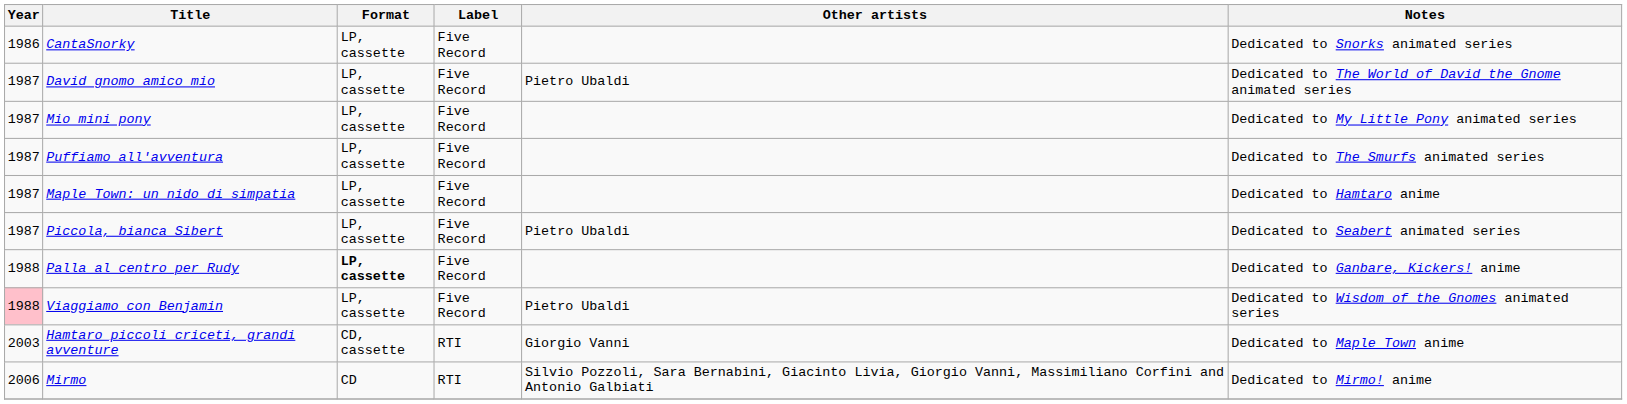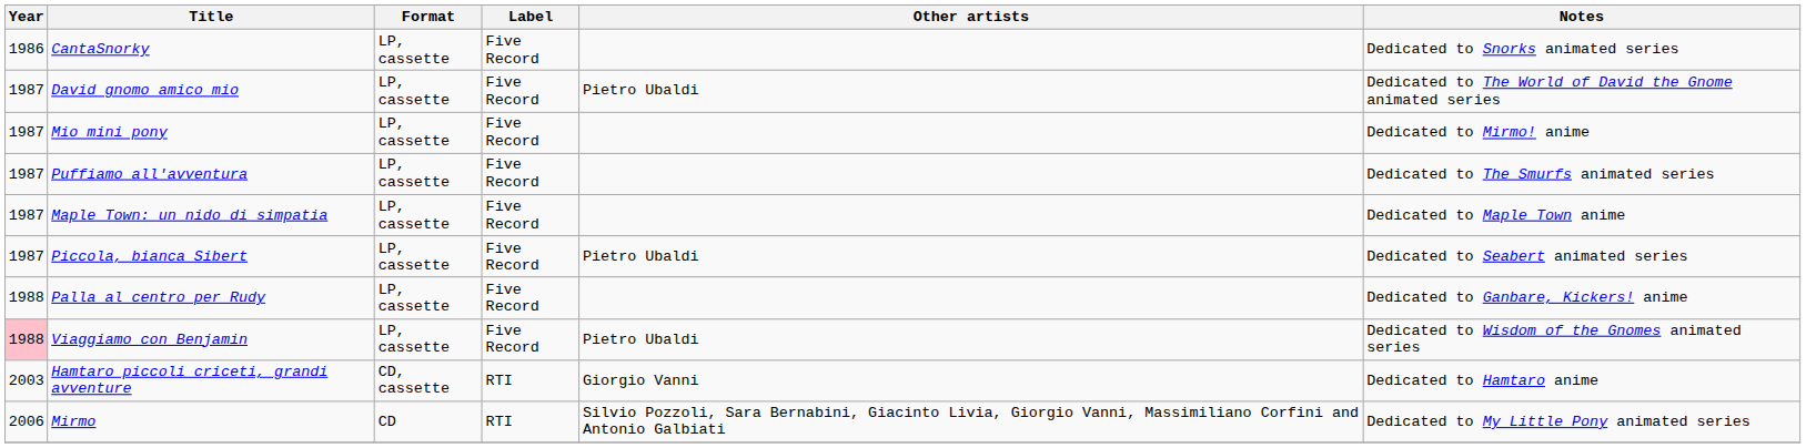 <table class=wikitable>
 <tr>
 <th>Year</th>
 <th>Title</th>
 <th>Format</th>
 <th>Label</th>
 <th>Other artists</th>
 <th>Notes</th>
 </tr>
 <tr>
 <td>1986</td>
 <td><em><a href='#'>CantaSnorky</a></em></td>
 <td>LP, cassette</td>
 <td>Five Record</td>
 <td></td>
 <td>Dedicated to <em><a href='#'>Snorks</a></em> animated series</td>
 </tr>
 <tr>
 <td>1987</td>
 <td><em><a href='#'>David gnomo amico mio</a></em></td>
 <td>LP, cassette</td>
 <td>Five Record</td>
 <td>Pietro Ubaldi</td>
 <td>Dedicated to <em><a href='#'>The World of David the Gnome</a></em> animated series</td>
 </tr>
 <tr>
 <td>1987</td>
 <td><em><a href='#'>Mio mini pony</a></em></td>
 <td>LP, cassette</td>
 <td>Five Record</td>
 <td></td>
-<td>Dedicated to <em><a href='#'>My Little Pony</a></em> animated series</td>
+<td>Dedicated to <em><a href='#'>Mirmo!</a></em> anime</td>
 </tr>
 <tr>
 <td>1987</td>
 <td><em><a href='#'>Puffiamo all'avventura</a></em></td>
 <td>LP, cassette</td>
 <td>Five Record</td>
 <td></td>
 <td>Dedicated to <em><a href='#'>The Smurfs</a></em> animated series</td>
 </tr>
 <tr>
 <td>1987</td>
 <td><em><a href='#'>Maple Town: un nido di simpatia</a></em></td>
 <td>LP, cassette</td>
 <td>Five Record</td>
 <td></td>
-<td>Dedicated to <em><a href='#'>Hamtaro</a></em> anime</td>
+<td>Dedicated to <em><a href='#'>Maple Town</a></em> anime</td>
 </tr>
 <tr>
 <td>1987</td>
 <td><em><a href='#'>Piccola, bianca Sibert</a></em></td>
 <td>LP, cassette</td>
 <td>Five Record</td>
 <td>Pietro Ubaldi</td>
 <td>Dedicated to <em><a href='#'>Seabert</a></em> animated series</td>
 </tr>
 <tr>
 <td>1988</td>
 <td><em><a href='#'>Palla al centro per Rudy</a></em></td>
-<td><strong>LP, cassette</strong></td>
+<td>LP, cassette</td>
 <td>Five Record</td>
 <td></td>
 <td>Dedicated to <em><a href='#'>Ganbare, Kickers!</a></em> anime</td>
 </tr>
 <tr>
 <td style="background: pink;">1988</td>
 <td><em><a href='#'>Viaggiamo con Benjamin</a></em></td>
 <td>LP, cassette</td>
 <td>Five Record</td>
 <td>Pietro Ubaldi</td>
 <td>Dedicated to <em><a href='#'>Wisdom of the Gnomes</a></em> animated series</td>
 </tr>
 <tr>
 <td>2003</td>
 <td><em><a href='#'>Hamtaro piccoli criceti, grandi avventure</a></em></td>
 <td>CD, cassette</td>
 <td>RTI</td>
 <td>Giorgio Vanni</td>
-<td>Dedicated to <em><a href='#'>Maple Town</a></em> anime</td>
+<td>Dedicated to <em><a href='#'>Hamtaro</a></em> anime</td>
 </tr>
 <tr>
 <td>2006</td>
 <td><em><a href='#'>Mirmo</a></em></td>
 <td>CD</td>
 <td>RTI</td>
 <td>Silvio Pozzoli, Sara Bernabini, Giacinto Livia, Giorgio Vanni, Massimiliano Corfini and Antonio Galbiati</td>
-<td>Dedicated to <em><a href='#'>Mirmo!</a></em> anime</td>
+<td>Dedicated to <em><a href='#'>My Little Pony</a></em> animated series</td>
 </tr>
 <tr>
 </tr>
 </table>
